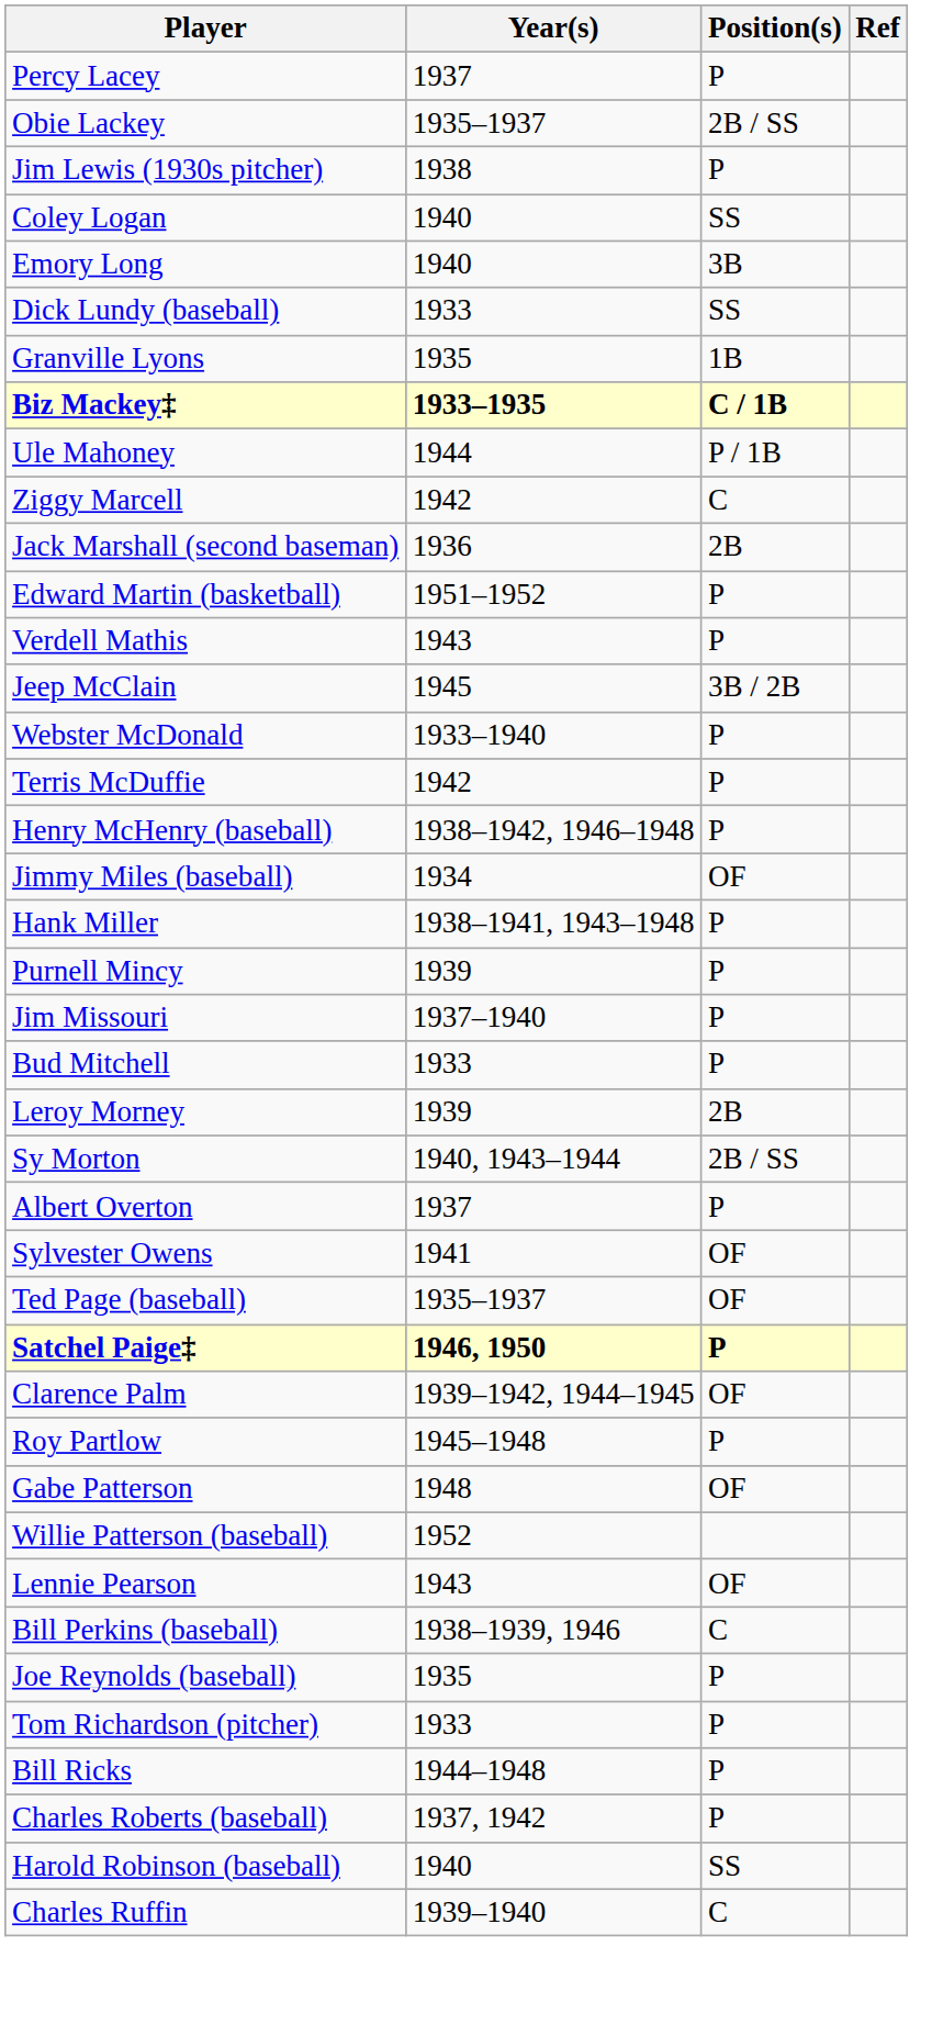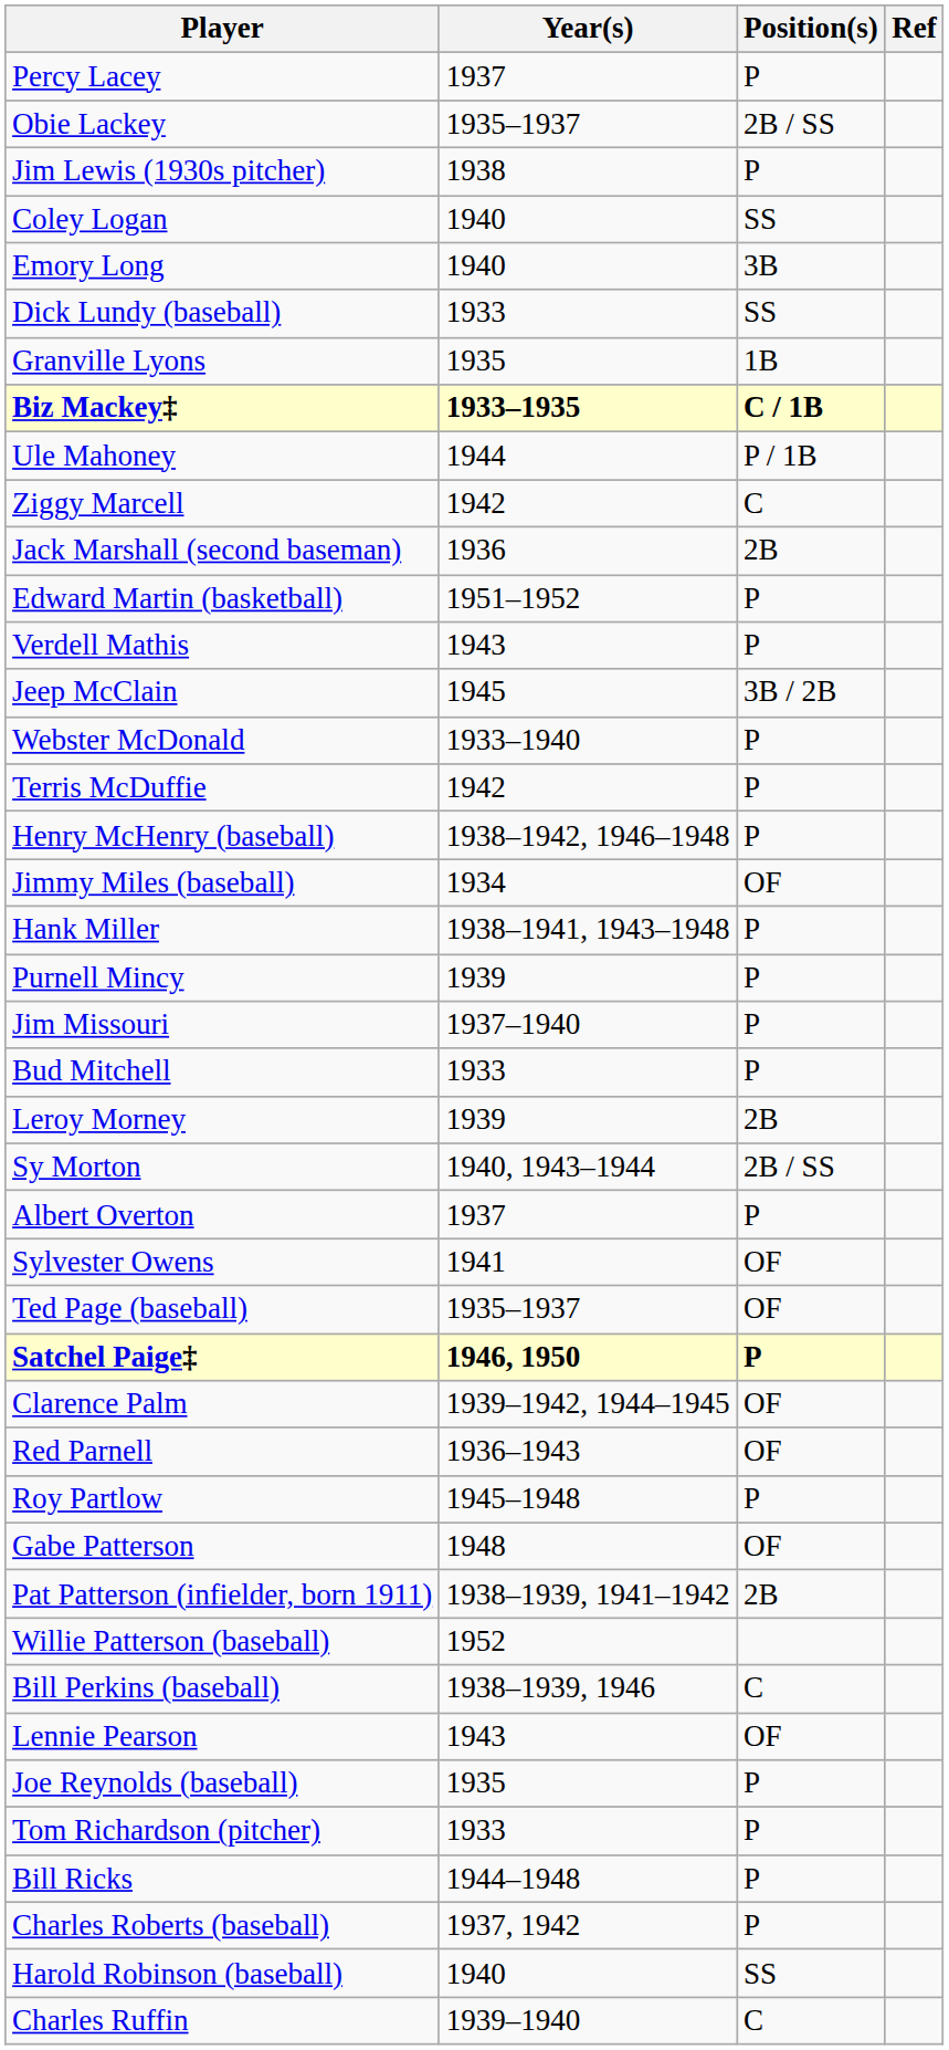 <table class="wikitable">
 <tr>
 <th>Player</th>
 <th>Year(s)</th>
 <th>Position(s)</th>
 <th>Ref</th>
 </tr>
 <tr>
 <td><a href='#'>Percy Lacey</a></td>
 <td>1937</td>
 <td>P</td>
 <td></td>
 </tr>
 <tr>
 <td><a href='#'>Obie Lackey</a></td>
 <td>1935–1937</td>
 <td>2B / SS</td>
 <td></td>
 </tr>
 <tr>
 <td><a href='#'>Jim Lewis (1930s pitcher)</a></td>
 <td>1938</td>
 <td>P</td>
 <td></td>
 </tr>
 <tr>
 <td><a href='#'>Coley Logan</a></td>
 <td>1940</td>
 <td>SS</td>
 <td></td>
 </tr>
 <tr>
 <td><a href='#'>Emory Long</a></td>
 <td>1940</td>
 <td>3B</td>
 <td></td>
 </tr>
 <tr>
 <td><a href='#'>Dick Lundy (baseball)</a></td>
 <td>1933</td>
 <td>SS</td>
 <td></td>
 </tr>
 <tr>
 <td><a href='#'>Granville Lyons</a></td>
 <td>1935</td>
 <td>1B</td>
 <td></td>
 </tr>
 <tr style="background:#FFFFCC;">
 <td><strong><a href='#'>Biz Mackey</a>‡</strong></td>
 <td><strong>1933–1935</strong></td>
 <td><strong>C / 1B</strong></td>
 <td><strong></strong></td>
 </tr>
 <tr>
 <td><a href='#'>Ule Mahoney</a></td>
 <td>1944</td>
 <td>P / 1B</td>
 <td></td>
 </tr>
 <tr>
 <td><a href='#'>Ziggy Marcell</a></td>
 <td>1942</td>
 <td>C</td>
 <td></td>
 </tr>
 <tr>
 <td><a href='#'>Jack Marshall (second baseman)</a></td>
 <td>1936</td>
 <td>2B</td>
 <td></td>
 </tr>
 <tr>
 <td><a href='#'>Edward Martin (basketball)</a></td>
 <td>1951–1952</td>
 <td>P</td>
 <td></td>
 </tr>
 <tr>
 <td><a href='#'>Verdell Mathis</a></td>
 <td>1943</td>
 <td>P</td>
 <td></td>
 </tr>
 <tr>
 <td><a href='#'>Jeep McClain</a></td>
 <td>1945</td>
 <td>3B / 2B</td>
 <td></td>
 </tr>
 <tr>
 <td><a href='#'>Webster McDonald</a></td>
 <td>1933–1940</td>
 <td>P</td>
 <td></td>
 </tr>
 <tr>
 <td><a href='#'>Terris McDuffie</a></td>
 <td>1942</td>
 <td>P</td>
 <td></td>
 </tr>
 <tr>
 <td><a href='#'>Henry McHenry (baseball)</a></td>
 <td>1938–1942, 1946–1948</td>
 <td>P</td>
 <td></td>
 </tr>
 <tr>
 <td><a href='#'>Jimmy Miles (baseball)</a></td>
 <td>1934</td>
 <td>OF</td>
 <td></td>
 </tr>
 <tr>
 <td><a href='#'>Hank Miller</a></td>
 <td>1938–1941, 1943–1948</td>
 <td>P</td>
 <td></td>
 </tr>
 <tr>
 <td><a href='#'>Purnell Mincy</a></td>
 <td>1939</td>
 <td>P</td>
 <td></td>
 </tr>
 <tr>
 <td><a href='#'>Jim Missouri</a></td>
 <td>1937–1940</td>
 <td>P</td>
 <td></td>
 </tr>
 <tr>
 <td><a href='#'>Bud Mitchell</a></td>
 <td>1933</td>
 <td>P</td>
 <td></td>
 </tr>
 <tr>
 <td><a href='#'>Leroy Morney</a></td>
 <td>1939</td>
 <td>2B</td>
 <td></td>
 </tr>
 <tr>
 <td><a href='#'>Sy Morton</a></td>
 <td>1940, 1943–1944</td>
 <td>2B / SS</td>
 <td></td>
 </tr>
 <tr>
 <td><a href='#'>Albert Overton</a></td>
 <td>1937</td>
 <td>P</td>
 <td></td>
 </tr>
 <tr>
 <td><a href='#'>Sylvester Owens</a></td>
 <td>1941</td>
 <td>OF</td>
 <td></td>
 </tr>
 <tr>
 <td><a href='#'>Ted Page (baseball)</a></td>
 <td>1935–1937</td>
 <td>OF</td>
 <td></td>
 </tr>
 <tr style="background:#FFFFCC;">
 <td><strong><a href='#'>Satchel Paige</a>‡</strong></td>
 <td><strong>1946, 1950</strong></td>
 <td><strong>P</strong></td>
 <td><strong></strong></td>
 </tr>
 <tr>
 <td><a href='#'>Clarence Palm</a></td>
 <td>1939–1942, 1944–1945</td>
 <td>OF</td>
 <td></td>
 </tr>
 <tr>
+<td><a href='#'>Red Parnell</a></td>
+<td>1936–1943</td>
+<td>OF</td>
+<td></td>
+</tr>
+<tr>
 <td><a href='#'>Roy Partlow</a></td>
 <td>1945–1948</td>
 <td>P</td>
 <td></td>
 </tr>
 <tr>
 <td><a href='#'>Gabe Patterson</a></td>
 <td>1948</td>
 <td>OF</td>
 <td></td>
 </tr>
 <tr>
+<td><a href='#'>Pat Patterson (infielder, born 1911)</a></td>
+<td>1938–1939, 1941–1942</td>
+<td>2B</td>
+<td></td>
+</tr>
+<tr>
 <td><a href='#'>Willie Patterson (baseball)</a></td>
 <td>1952</td>
 <td></td>
 <td></td>
 </tr>
 <tr>
+<td><a href='#'>Bill Perkins (baseball)</a></td>
+<td>1938–1939, 1946</td>
+<td>C</td>
+<td></td>
+</tr>
+<tr>
 <td><a href='#'>Lennie Pearson</a></td>
 <td>1943</td>
 <td>OF</td>
-<td></td>
-</tr>
-<tr>
-<td><a href='#'>Bill Perkins (baseball)</a></td>
-<td>1938–1939, 1946</td>
-<td>C</td>
 <td></td>
 </tr>
 <tr>
 <td><a href='#'>Joe Reynolds (baseball)</a></td>
 <td>1935</td>
 <td>P</td>
 <td></td>
 </tr>
 <tr>
 <td><a href='#'>Tom Richardson (pitcher)</a></td>
 <td>1933</td>
 <td>P</td>
 <td></td>
 </tr>
 <tr>
 <td><a href='#'>Bill Ricks</a></td>
 <td>1944–1948</td>
 <td>P</td>
 <td></td>
 </tr>
 <tr>
 <td><a href='#'>Charles Roberts (baseball)</a></td>
 <td>1937, 1942</td>
 <td>P</td>
 <td></td>
 </tr>
 <tr>
 <td><a href='#'>Harold Robinson (baseball)</a></td>
 <td>1940</td>
 <td>SS</td>
 <td></td>
 </tr>
 <tr>
 <td><a href='#'>Charles Ruffin</a></td>
 <td>1939–1940</td>
 <td>C</td>
 <td></td>
 </tr>
 </table>
